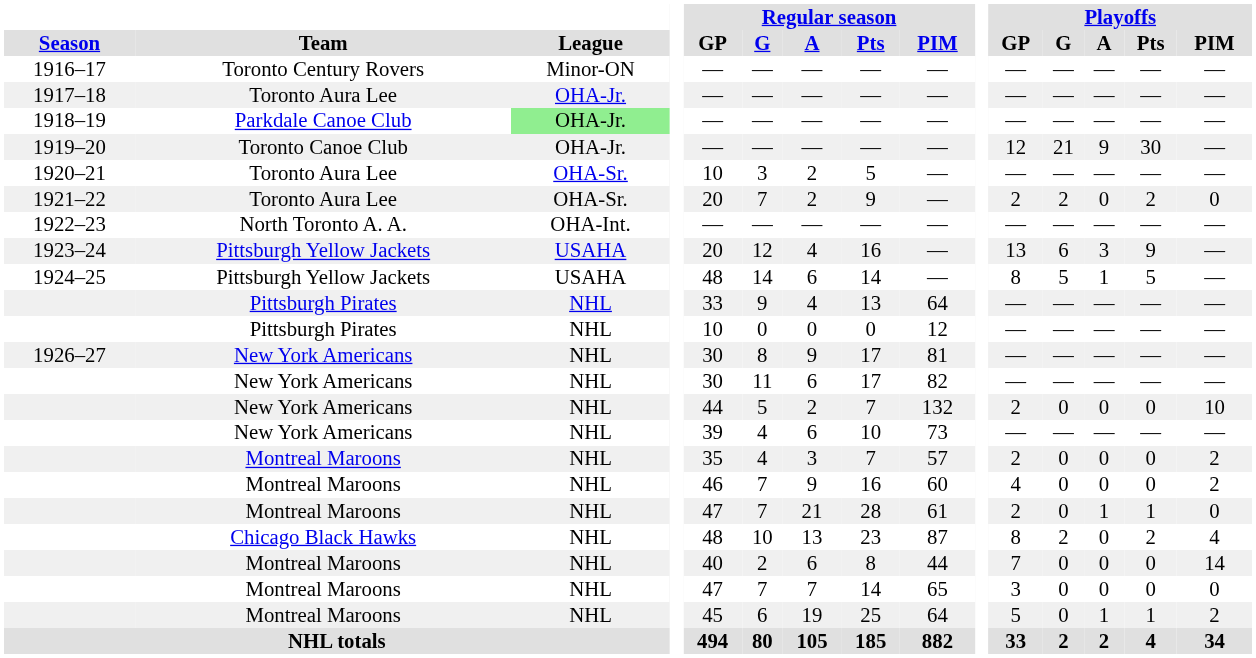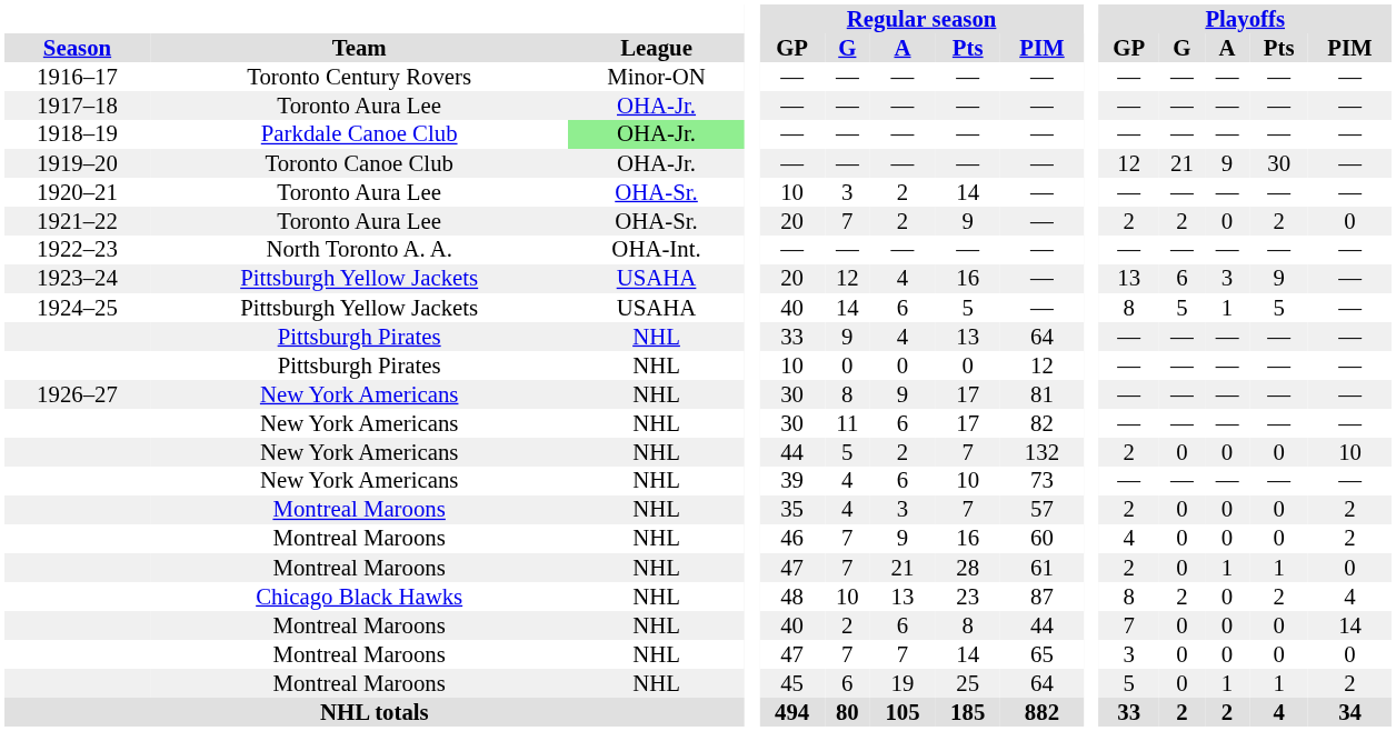 <table border="0" cellpadding="1" cellspacing="0" style="text-align:center; width:60em">
 <tr bgcolor="#e0e0e0">
 <th colspan="3" bgcolor="#ffffff"> </th>
 <th rowspan="99" bgcolor="#ffffff"> </th>
 <th colspan="5"><a href='#'>Regular season</a></th>
 <th rowspan="99" bgcolor="#ffffff"> </th>
 <th colspan="5"><a href='#'>Playoffs</a></th>
 </tr>
 <tr bgcolor="#e0e0e0">
 <th><a href='#'>Season</a></th>
 <th>Team</th>
 <th>League</th>
 <th>GP</th>
 <th><a href='#'>G</a></th>
 <th><a href='#'>A</a></th>
 <th><a href='#'>Pts</a></th>
 <th><a href='#'>PIM</a></th>
 <th>GP</th>
 <th>G</th>
 <th>A</th>
 <th>Pts</th>
 <th>PIM</th>
 </tr>
 <tr>
 <td>1916–17</td>
 <td>Toronto Century Rovers</td>
 <td>Minor-ON</td>
 <td>—</td>
 <td>—</td>
 <td>—</td>
 <td>—</td>
 <td>—</td>
 <td>—</td>
 <td>—</td>
 <td>—</td>
 <td>—</td>
 <td>—</td>
 </tr>
 <tr bgcolor="#f0f0f0">
 <td>1917–18</td>
 <td>Toronto Aura Lee</td>
 <td><a href='#'>OHA-Jr.</a></td>
 <td>—</td>
 <td>—</td>
 <td>—</td>
 <td>—</td>
 <td>—</td>
 <td>—</td>
 <td>—</td>
 <td>—</td>
 <td>—</td>
 <td>—</td>
 </tr>
 <tr>
 <td>1918–19</td>
 <td><a href='#'>Parkdale Canoe Club</a></td>
 <td style="background: lightgreen;">OHA-Jr.</td>
 <td>—</td>
 <td>—</td>
 <td>—</td>
 <td>—</td>
 <td>—</td>
 <td>—</td>
 <td>—</td>
 <td>—</td>
 <td>—</td>
 <td>—</td>
 </tr>
 <tr bgcolor="#f0f0f0">
 <td>1919–20</td>
 <td>Toronto Canoe Club</td>
 <td>OHA-Jr.</td>
 <td>—</td>
 <td>—</td>
 <td>—</td>
 <td>—</td>
 <td>—</td>
 <td>12</td>
 <td>21</td>
 <td>9</td>
 <td>30</td>
 <td>—</td>
 </tr>
 <tr>
 <td>1920–21</td>
 <td>Toronto Aura Lee</td>
 <td><a href='#'>OHA-Sr.</a></td>
 <td>10</td>
 <td>3</td>
 <td>2</td>
-<td>5</td>
+<td>14</td>
 <td>—</td>
 <td>—</td>
 <td>—</td>
 <td>—</td>
 <td>—</td>
 <td>—</td>
 </tr>
 <tr bgcolor="#f0f0f0">
 <td>1921–22</td>
 <td>Toronto Aura Lee</td>
 <td>OHA-Sr.</td>
 <td>20</td>
 <td>7</td>
 <td>2</td>
 <td>9</td>
 <td>—</td>
 <td>2</td>
 <td>2</td>
 <td>0</td>
 <td>2</td>
 <td>0</td>
 </tr>
 <tr>
 <td>1922–23</td>
 <td>North Toronto A. A.</td>
 <td>OHA-Int.</td>
 <td>—</td>
 <td>—</td>
 <td>—</td>
 <td>—</td>
 <td>—</td>
 <td>—</td>
 <td>—</td>
 <td>—</td>
 <td>—</td>
 <td>—</td>
 </tr>
 <tr bgcolor="#f0f0f0">
 <td>1923–24</td>
 <td><a href='#'>Pittsburgh Yellow Jackets</a></td>
 <td><a href='#'>USAHA</a></td>
 <td>20</td>
 <td>12</td>
 <td>4</td>
 <td>16</td>
 <td>—</td>
 <td>13</td>
 <td>6</td>
 <td>3</td>
 <td>9</td>
 <td>—</td>
 </tr>
 <tr>
 <td>1924–25</td>
 <td>Pittsburgh Yellow Jackets</td>
 <td>USAHA</td>
-<td>48</td>
+<td>40</td>
 <td>14</td>
 <td>6</td>
-<td>14</td>
+<td>5</td>
 <td>—</td>
 <td>8</td>
 <td>5</td>
 <td>1</td>
 <td>5</td>
 <td>—</td>
 </tr>
 <tr bgcolor="#f0f0f0">
 <td></td>
 <td><a href='#'>Pittsburgh Pirates</a></td>
 <td><a href='#'>NHL</a></td>
 <td>33</td>
 <td>9</td>
 <td>4</td>
 <td>13</td>
 <td>64</td>
 <td>—</td>
 <td>—</td>
 <td>—</td>
 <td>—</td>
 <td>—</td>
 </tr>
 <tr>
 <td></td>
 <td>Pittsburgh Pirates</td>
 <td>NHL</td>
 <td>10</td>
 <td>0</td>
 <td>0</td>
 <td>0</td>
 <td>12</td>
 <td>—</td>
 <td>—</td>
 <td>—</td>
 <td>—</td>
 <td>—</td>
 </tr>
 <tr bgcolor="#f0f0f0">
 <td>1926–27</td>
 <td><a href='#'>New York Americans</a></td>
 <td>NHL</td>
 <td>30</td>
 <td>8</td>
 <td>9</td>
 <td>17</td>
 <td>81</td>
 <td>—</td>
 <td>—</td>
 <td>—</td>
 <td>—</td>
 <td>—</td>
 </tr>
 <tr>
 <td></td>
 <td>New York Americans</td>
 <td>NHL</td>
 <td>30</td>
 <td>11</td>
 <td>6</td>
 <td>17</td>
 <td>82</td>
 <td>—</td>
 <td>—</td>
 <td>—</td>
 <td>—</td>
 <td>—</td>
 </tr>
 <tr bgcolor="#f0f0f0">
 <td></td>
 <td>New York Americans</td>
 <td>NHL</td>
 <td>44</td>
 <td>5</td>
 <td>2</td>
 <td>7</td>
 <td>132</td>
 <td>2</td>
 <td>0</td>
 <td>0</td>
 <td>0</td>
 <td>10</td>
 </tr>
 <tr>
 <td></td>
 <td>New York Americans</td>
 <td>NHL</td>
 <td>39</td>
 <td>4</td>
 <td>6</td>
 <td>10</td>
 <td>73</td>
 <td>—</td>
 <td>—</td>
 <td>—</td>
 <td>—</td>
 <td>—</td>
 </tr>
 <tr bgcolor="#f0f0f0">
 <td></td>
 <td><a href='#'>Montreal Maroons</a></td>
 <td>NHL</td>
 <td>35</td>
 <td>4</td>
 <td>3</td>
 <td>7</td>
 <td>57</td>
 <td>2</td>
 <td>0</td>
 <td>0</td>
 <td>0</td>
 <td>2</td>
 </tr>
 <tr>
 <td></td>
 <td>Montreal Maroons</td>
 <td>NHL</td>
 <td>46</td>
 <td>7</td>
 <td>9</td>
 <td>16</td>
 <td>60</td>
 <td>4</td>
 <td>0</td>
 <td>0</td>
 <td>0</td>
 <td>2</td>
 </tr>
 <tr bgcolor="#f0f0f0">
 <td></td>
 <td>Montreal Maroons</td>
 <td>NHL</td>
 <td>47</td>
 <td>7</td>
 <td>21</td>
 <td>28</td>
 <td>61</td>
 <td>2</td>
 <td>0</td>
 <td>1</td>
 <td>1</td>
 <td>0</td>
 </tr>
 <tr>
 <td></td>
 <td><a href='#'>Chicago Black Hawks</a></td>
 <td>NHL</td>
 <td>48</td>
 <td>10</td>
 <td>13</td>
 <td>23</td>
 <td>87</td>
 <td>8</td>
 <td>2</td>
 <td>0</td>
 <td>2</td>
 <td>4</td>
 </tr>
 <tr bgcolor="#f0f0f0">
 <td></td>
 <td>Montreal Maroons</td>
 <td>NHL</td>
 <td>40</td>
 <td>2</td>
 <td>6</td>
 <td>8</td>
 <td>44</td>
 <td>7</td>
 <td>0</td>
 <td>0</td>
 <td>0</td>
 <td>14</td>
 </tr>
 <tr>
 <td></td>
 <td>Montreal Maroons</td>
 <td>NHL</td>
 <td>47</td>
 <td>7</td>
 <td>7</td>
 <td>14</td>
 <td>65</td>
 <td>3</td>
 <td>0</td>
 <td>0</td>
 <td>0</td>
 <td>0</td>
 </tr>
 <tr bgcolor="#f0f0f0">
 <td></td>
 <td>Montreal Maroons</td>
 <td>NHL</td>
 <td>45</td>
 <td>6</td>
 <td>19</td>
 <td>25</td>
 <td>64</td>
 <td>5</td>
 <td>0</td>
 <td>1</td>
 <td>1</td>
 <td>2</td>
 </tr>
 <tr bgcolor="#e0e0e0">
 <th colspan="3">NHL totals</th>
 <th>494</th>
 <th>80</th>
 <th>105</th>
 <th>185</th>
 <th>882</th>
 <th>33</th>
 <th>2</th>
 <th>2</th>
 <th>4</th>
 <th>34</th>
 </tr>
 </table>
